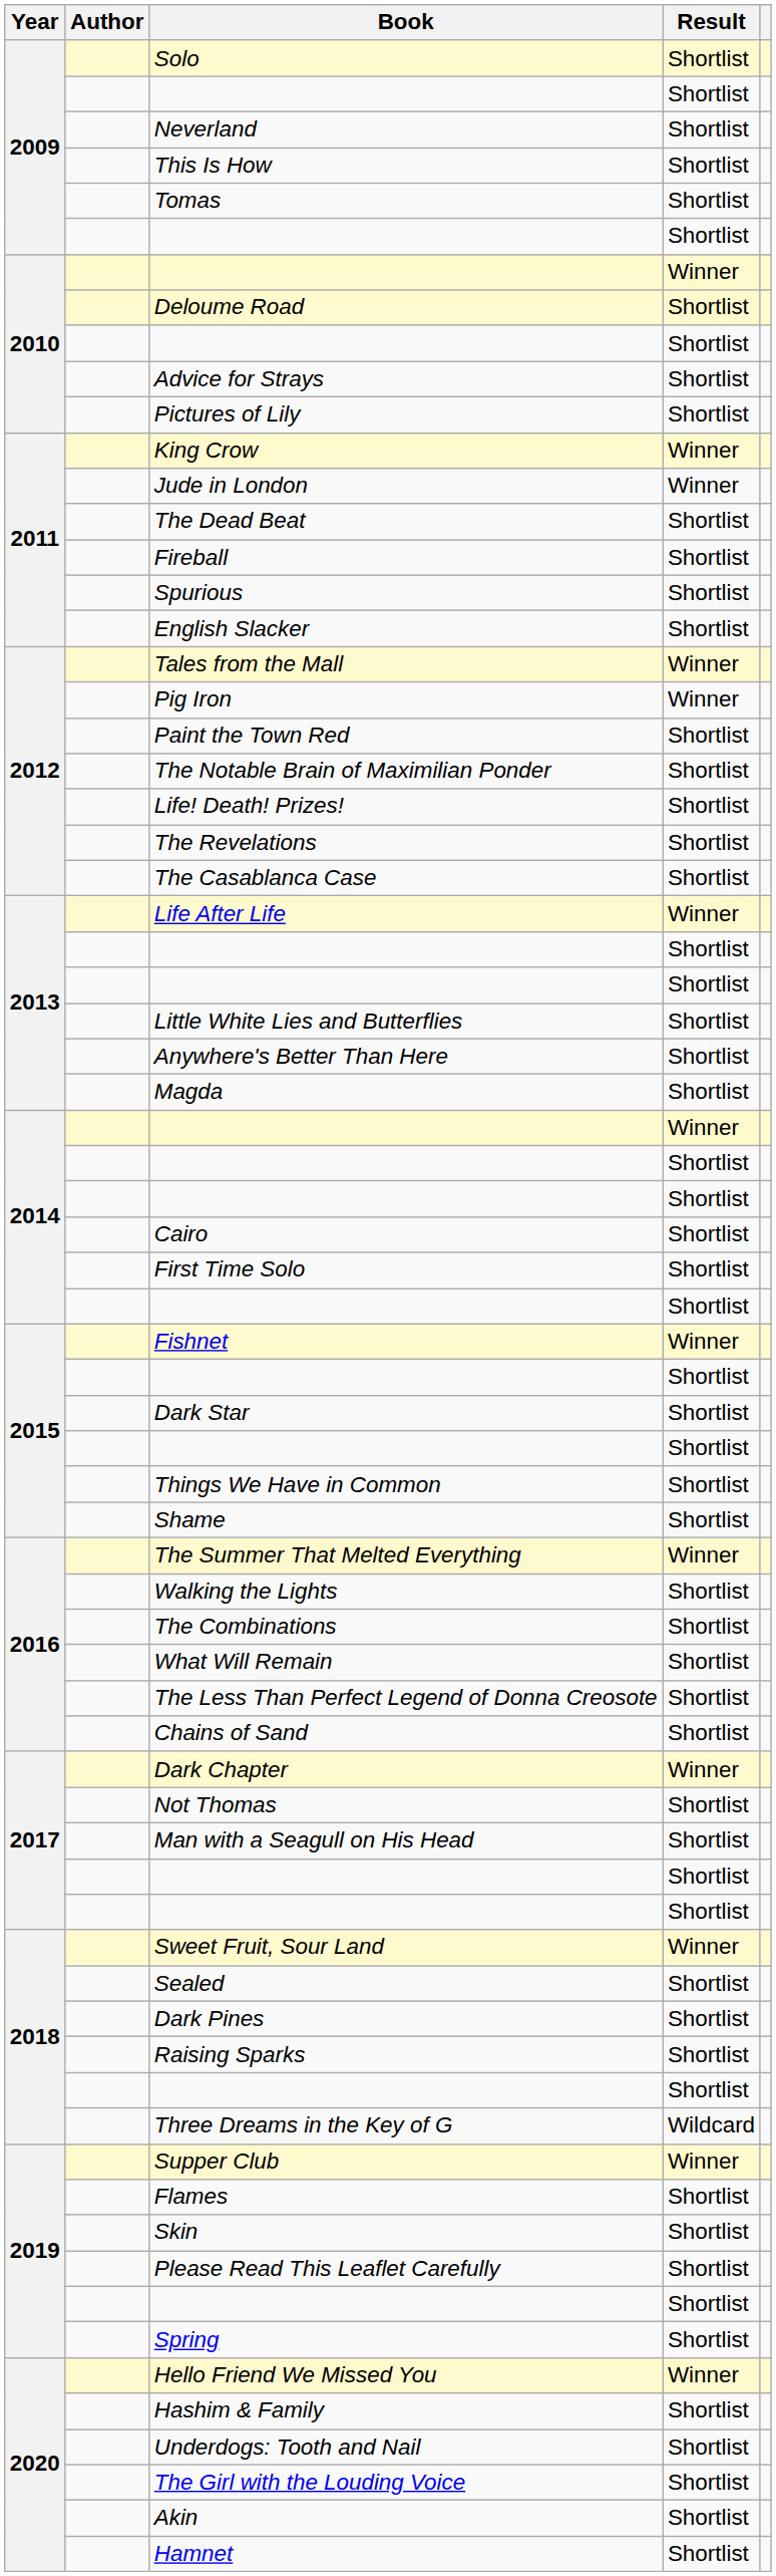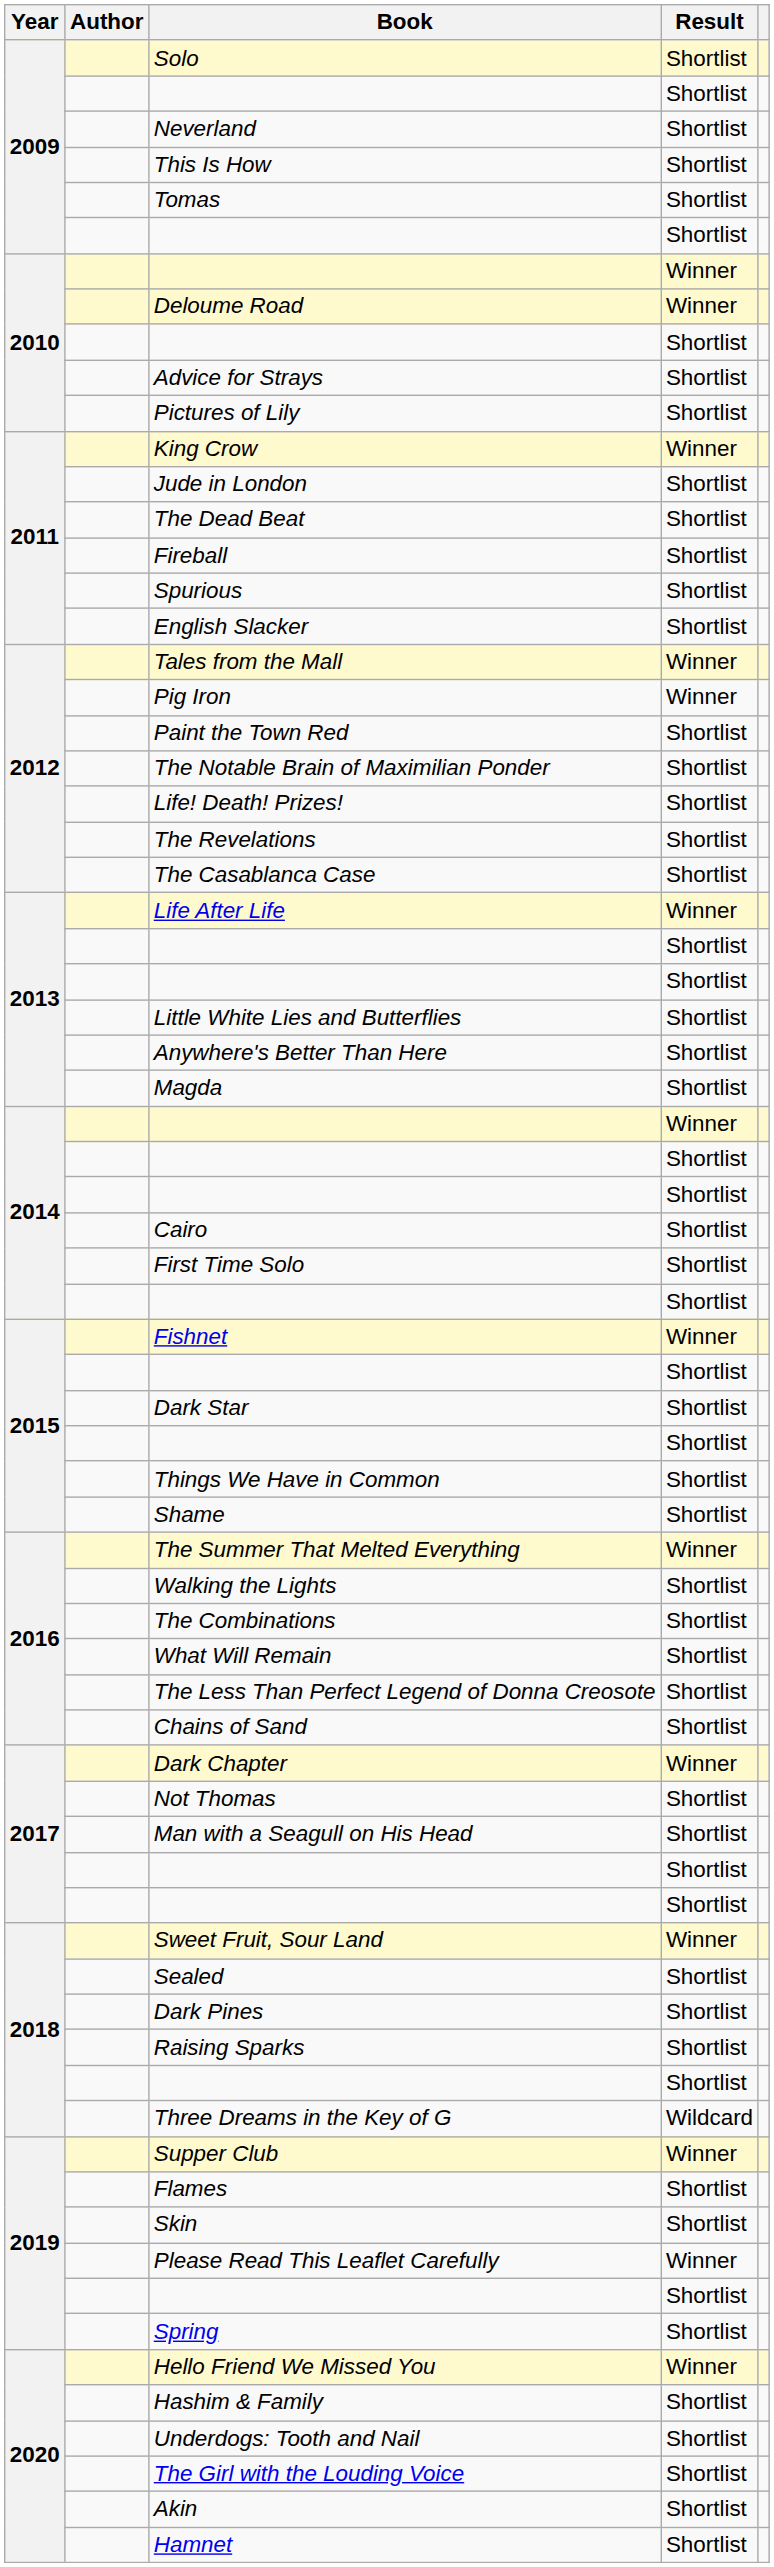 <table class="wikitable sortable">
 <tr>
 <th scope=col>Year</th>
 <th scope=col>Author</th>
 <th scope=col>Book</th>
 <th scope=col>Result</th>
 <th scope=col class="unsortable"></th>
 </tr>
 <tr style="background:LemonChiffon;" color:black>
 <th rowspan="6">2009</th>
 <td></td>
 <td><em>Solo</em></td>
 <td>Shortlist</td>
 <td></td>
 </tr>
 <tr>
 <td></td>
 <td></td>
 <td>Shortlist</td>
 <td></td>
 </tr>
 <tr>
 <td></td>
 <td><em>Neverland</em></td>
 <td>Shortlist</td>
 <td></td>
 </tr>
 <tr>
 <td></td>
 <td><em>This Is How</em></td>
 <td>Shortlist</td>
 <td></td>
 </tr>
 <tr>
 <td></td>
 <td><em>Tomas</em></td>
 <td>Shortlist</td>
 <td></td>
 </tr>
 <tr>
 <td></td>
 <td></td>
 <td>Shortlist</td>
 <td></td>
 </tr>
 <tr style="background:LemonChiffon;" color:black>
 <th rowspan="5">2010</th>
 <td></td>
 <td></td>
 <td>Winner</td>
 <td></td>
 </tr>
 <tr style="background:LemonChiffon;" color:black>
 <td></td>
 <td><em>Deloume Road</em></td>
-<td>Shortlist</td>
+<td>Winner</td>
 <td></td>
 </tr>
 <tr>
 <td></td>
 <td></td>
 <td>Shortlist</td>
 <td></td>
 </tr>
 <tr>
 <td></td>
 <td><em>Advice for Strays</em></td>
 <td>Shortlist</td>
 <td></td>
 </tr>
 <tr>
 <td></td>
 <td><em>Pictures of Lily</em></td>
 <td>Shortlist</td>
 <td></td>
 </tr>
 <tr style="background:LemonChiffon;" color:black>
 <th rowspan="6">2011</th>
 <td></td>
 <td><em>King Crow</em></td>
 <td>Winner</td>
 <td></td>
 </tr>
 <tr>
 <td></td>
 <td><em>Jude in London</em></td>
-<td>Winner</td>
+<td>Shortlist</td>
 <td></td>
 </tr>
 <tr>
 <td></td>
 <td><em>The Dead Beat</em></td>
 <td>Shortlist</td>
 <td></td>
 </tr>
 <tr>
 <td></td>
 <td><em>Fireball</em></td>
 <td>Shortlist</td>
 <td></td>
 </tr>
 <tr>
 <td></td>
 <td><em>Spurious</em></td>
 <td>Shortlist</td>
 <td></td>
 </tr>
 <tr>
 <td></td>
 <td><em>English Slacker</em></td>
 <td>Shortlist</td>
 <td></td>
 </tr>
 <tr style="background:LemonChiffon;" color:black>
 <th rowspan="7">2012</th>
 <td></td>
 <td><em>Tales from the Mall</em></td>
 <td>Winner</td>
 <td></td>
 </tr>
 <tr>
 <td></td>
 <td><em>Pig Iron</em></td>
 <td>Winner</td>
 <td></td>
 </tr>
 <tr>
 <td></td>
 <td><em>Paint the Town Red</em></td>
 <td>Shortlist</td>
 <td></td>
 </tr>
 <tr>
 <td></td>
 <td><em>The Notable Brain of Maximilian Ponder</em></td>
 <td>Shortlist</td>
 <td></td>
 </tr>
 <tr>
 <td></td>
 <td><em>Life! Death! Prizes!</em></td>
 <td>Shortlist</td>
 <td></td>
 </tr>
 <tr>
 <td></td>
 <td><em>The Revelations</em></td>
 <td>Shortlist</td>
 <td></td>
 </tr>
 <tr>
 <td></td>
 <td><em>The Casablanca Case</em></td>
 <td>Shortlist</td>
 <td></td>
 </tr>
 <tr style="background:LemonChiffon;" color:black>
 <th rowspan="6">2013</th>
 <td></td>
 <td><em><a href='#'>Life After Life</a></em></td>
 <td>Winner</td>
 <td></td>
 </tr>
 <tr>
 <td></td>
 <td></td>
 <td>Shortlist</td>
 <td></td>
 </tr>
 <tr>
 <td></td>
 <td></td>
 <td>Shortlist</td>
 <td></td>
 </tr>
 <tr>
 <td></td>
 <td><em>Little White Lies and Butterflies</em></td>
 <td>Shortlist</td>
 <td></td>
 </tr>
 <tr>
 <td></td>
 <td><em>Anywhere's Better Than Here</em></td>
 <td>Shortlist</td>
 <td></td>
 </tr>
 <tr>
 <td></td>
 <td><em>Magda</em></td>
 <td>Shortlist</td>
 <td></td>
 </tr>
 <tr style=background:LemonChiffon; color:black>
 <th rowspan="6">2014</th>
 <td></td>
 <td></td>
 <td>Winner</td>
 <td></td>
 </tr>
 <tr>
 <td></td>
 <td></td>
 <td>Shortlist</td>
 <td></td>
 </tr>
 <tr>
 <td></td>
 <td></td>
 <td>Shortlist</td>
 <td></td>
 </tr>
 <tr>
 <td></td>
 <td><em>Cairo</em></td>
 <td>Shortlist</td>
 <td></td>
 </tr>
 <tr>
 <td></td>
 <td><em>First Time Solo</em></td>
 <td>Shortlist</td>
 <td></td>
 </tr>
 <tr>
 <td></td>
 <td></td>
 <td>Shortlist</td>
 <td></td>
 </tr>
 <tr style="background:LemonChiffon;" color:black>
 <th rowspan="6">2015</th>
 <td></td>
 <td><em><a href='#'>Fishnet</a></em></td>
 <td>Winner</td>
 <td></td>
 </tr>
 <tr>
 <td></td>
 <td></td>
 <td>Shortlist</td>
 <td></td>
 </tr>
 <tr>
 <td></td>
 <td><em>Dark Star</em></td>
 <td>Shortlist</td>
 <td></td>
 </tr>
 <tr>
 <td></td>
 <td></td>
 <td>Shortlist</td>
 <td></td>
 </tr>
 <tr>
 <td></td>
 <td><em>Things We Have in Common</em></td>
 <td>Shortlist</td>
 <td></td>
 </tr>
 <tr>
 <td></td>
 <td><em>Shame</em></td>
 <td>Shortlist</td>
 <td></td>
 </tr>
 <tr style="background:LemonChiffon;" color:black>
 <th rowspan="6">2016</th>
 <td></td>
 <td><em>The Summer That Melted Everything</em></td>
 <td>Winner</td>
 <td></td>
 </tr>
 <tr>
 <td></td>
 <td><em>Walking the Lights</em></td>
 <td>Shortlist</td>
 <td></td>
 </tr>
 <tr>
 <td></td>
 <td><em>The Combinations</em></td>
 <td>Shortlist</td>
 <td></td>
 </tr>
 <tr>
 <td></td>
 <td><em>What Will Remain</em></td>
 <td>Shortlist</td>
 <td></td>
 </tr>
 <tr>
 <td></td>
 <td><em>The Less Than Perfect Legend of Donna Creosote</em></td>
 <td>Shortlist</td>
 <td></td>
 </tr>
 <tr>
 <td></td>
 <td><em>Chains of Sand</em></td>
 <td>Shortlist</td>
 <td></td>
 </tr>
 <tr style="background:LemonChiffon;" color:black>
 <th rowspan="5">2017</th>
 <td></td>
 <td><em>Dark Chapter</em></td>
 <td>Winner</td>
 <td></td>
 </tr>
 <tr>
 <td></td>
 <td><em>Not Thomas</em></td>
 <td>Shortlist</td>
 <td></td>
 </tr>
 <tr>
 <td></td>
 <td><em>Man with a Seagull on His Head</em></td>
 <td>Shortlist</td>
 <td></td>
 </tr>
 <tr>
 <td></td>
 <td></td>
 <td>Shortlist</td>
 <td></td>
 </tr>
 <tr>
 <td></td>
 <td></td>
 <td>Shortlist</td>
 <td></td>
 </tr>
 <tr style="background:LemonChiffon;" color:black>
 <th rowspan="6">2018</th>
 <td></td>
 <td><em>Sweet Fruit, Sour Land</em></td>
 <td>Winner</td>
 <td></td>
 </tr>
 <tr>
 <td></td>
 <td><em>Sealed</em></td>
 <td>Shortlist</td>
 <td></td>
 </tr>
 <tr>
 <td></td>
 <td><em>Dark Pines</em></td>
 <td>Shortlist</td>
 <td></td>
 </tr>
 <tr>
 <td></td>
 <td><em>Raising Sparks</em></td>
 <td>Shortlist</td>
 <td></td>
 </tr>
 <tr>
 <td></td>
 <td></td>
 <td>Shortlist</td>
 <td></td>
 </tr>
 <tr>
 <td></td>
 <td><em>Three Dreams in the Key of G</em></td>
 <td>Wildcard</td>
 <td></td>
 </tr>
 <tr style="background:LemonChiffon;" color:black>
 <th rowspan="6">2019</th>
 <td></td>
 <td><em>Supper Club</em></td>
 <td>Winner</td>
 <td></td>
 </tr>
 <tr>
 <td></td>
 <td><em>Flames</em></td>
 <td>Shortlist</td>
 <td></td>
 </tr>
 <tr>
 <td></td>
 <td><em>Skin</em></td>
 <td>Shortlist</td>
 <td></td>
 </tr>
 <tr>
 <td></td>
 <td><em>Please Read This Leaflet Carefully</em></td>
-<td>Shortlist</td>
+<td>Winner</td>
 <td></td>
 </tr>
 <tr>
 <td></td>
 <td></td>
 <td>Shortlist</td>
 <td></td>
 </tr>
 <tr>
 <td></td>
 <td><em><a href='#'>Spring</a></em></td>
 <td>Shortlist</td>
 <td></td>
 </tr>
 <tr style="background:LemonChiffon;" color:black>
 <th rowspan="6">2020</th>
 <td></td>
 <td><em>Hello Friend We Missed You</em></td>
 <td>Winner</td>
 <td></td>
 </tr>
 <tr>
 <td></td>
 <td><em>Hashim & Family</em></td>
 <td>Shortlist</td>
 <td></td>
 </tr>
 <tr>
 <td></td>
 <td><em>Underdogs: Tooth and Nail</em></td>
 <td>Shortlist</td>
 <td></td>
 </tr>
 <tr>
 <td></td>
 <td><em><a href='#'>The Girl with the Louding Voice</a></em></td>
 <td>Shortlist</td>
 <td></td>
 </tr>
 <tr>
 <td></td>
 <td><em>Akin</em></td>
 <td>Shortlist</td>
 <td></td>
 </tr>
 <tr>
 <td></td>
 <td><em><a href='#'>Hamnet</a></em></td>
 <td>Shortlist</td>
 <td></td>
 </tr>
 </table>
